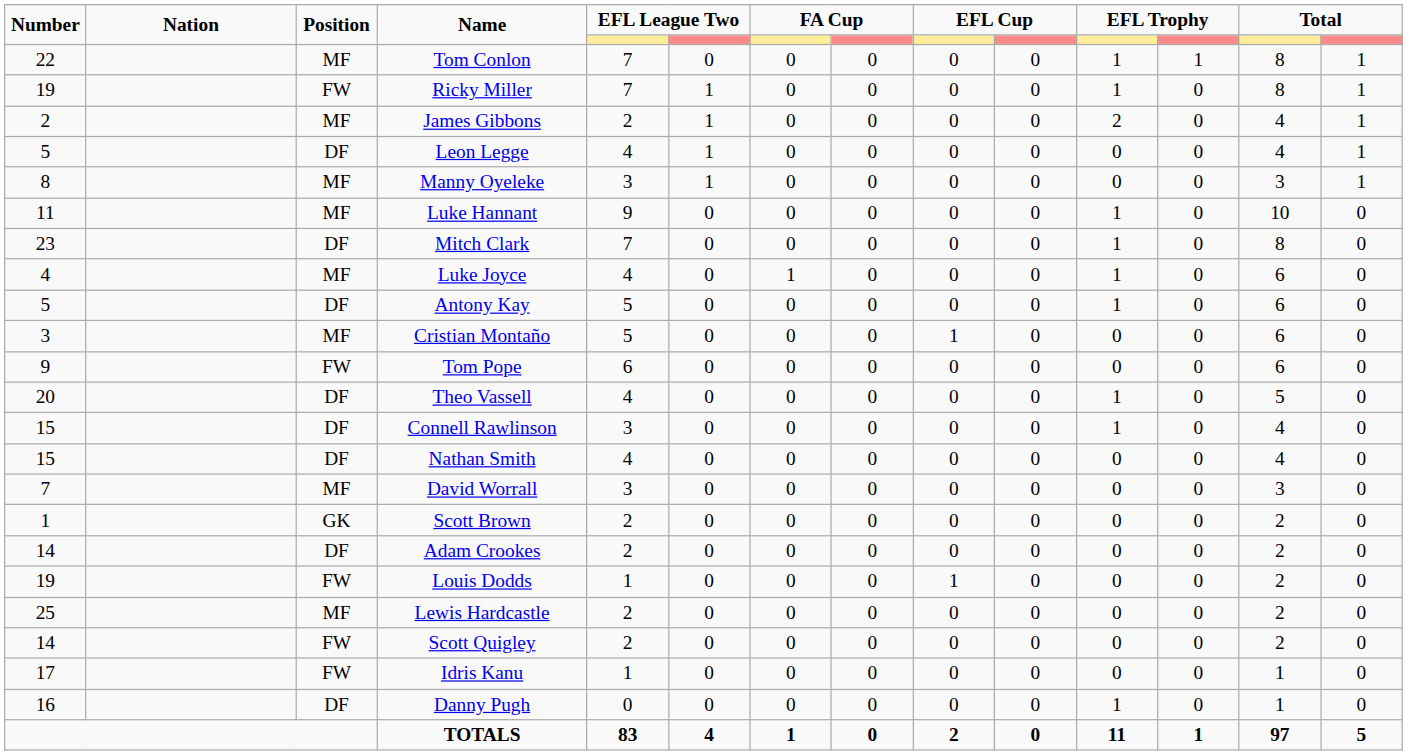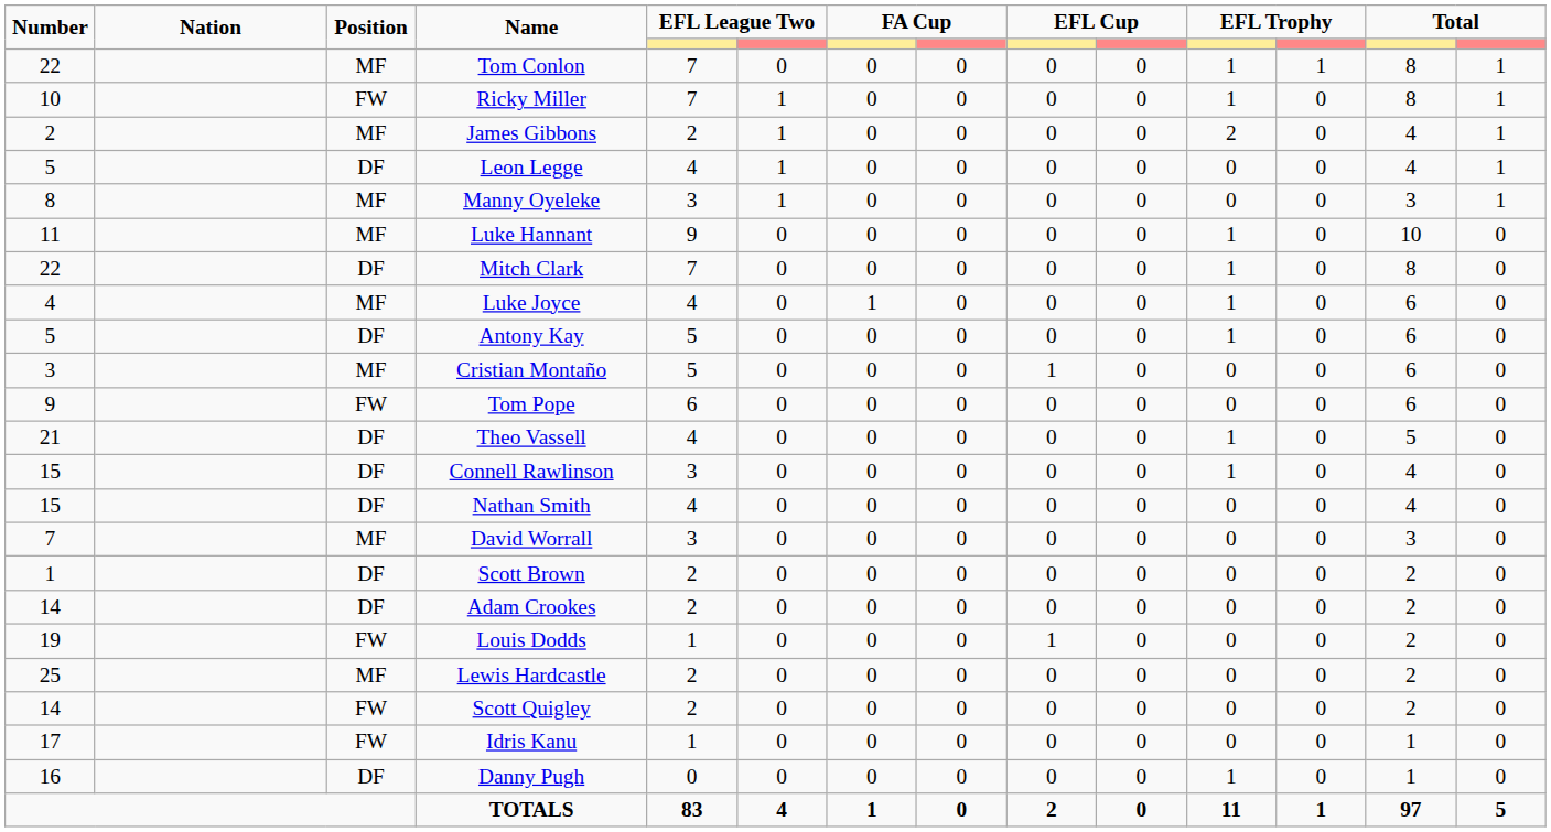 <table class="wikitable" style="font-size: 100%; text-align: center;">
 <tr>
 <td rowspan="2" width="60" align="center"><strong>Number</strong></td>
 <td rowspan="2" width="15%" align="center"><strong>Nation</strong></td>
 <td rowspan="2" width="60" align="center"><strong>Position</strong></td>
 <td rowspan="2" width="15%" align="center"><strong>Name</strong></td>
 <td colspan="2" align="center"><strong>EFL League Two</strong></td>
 <td colspan="2" align="center"><strong>FA Cup</strong></td>
 <td colspan="2" align="center"><strong>EFL Cup</strong></td>
 <td colspan="2" align="center"><strong>EFL Trophy</strong></td>
 <td colspan="2" align="center"><strong>Total</strong></td>
 </tr>
 <tr>
 <th width=60 style="background: #FFEE99"></th>
 <th width=60 style="background: #FF8888"></th>
 <th width=60 style="background: #FFEE99"></th>
 <th width=60 style="background: #FF8888"></th>
 <th width=60 style="background: #FFEE99"></th>
 <th width=60 style="background: #FF8888"></th>
 <th width=60 style="background: #FFEE99"></th>
 <th width=60 style="background: #FF8888"></th>
 <th width=60 style="background: #FFEE99"></th>
 <th width=60 style="background: #FF8888"></th>
 </tr>
 <tr>
 <td>22</td>
 <td></td>
 <td>MF</td>
 <td><a href='#'>Tom Conlon</a></td>
 <td>7</td>
 <td>0</td>
 <td>0</td>
 <td>0</td>
 <td>0</td>
 <td>0</td>
 <td>1</td>
 <td>1</td>
 <td>8</td>
 <td>1</td>
 </tr>
 <tr>
-<td>19</td>
+<td>10</td>
 <td></td>
 <td>FW</td>
 <td><a href='#'>Ricky Miller</a></td>
 <td>7</td>
 <td>1</td>
 <td>0</td>
 <td>0</td>
 <td>0</td>
 <td>0</td>
 <td>1</td>
 <td>0</td>
 <td>8</td>
 <td>1</td>
 </tr>
 <tr>
 <td>2</td>
 <td></td>
 <td>MF</td>
 <td><a href='#'>James Gibbons</a></td>
 <td>2</td>
 <td>1</td>
 <td>0</td>
 <td>0</td>
 <td>0</td>
 <td>0</td>
 <td>2</td>
 <td>0</td>
 <td>4</td>
 <td>1</td>
 </tr>
 <tr>
 <td>5</td>
 <td></td>
 <td>DF</td>
 <td><a href='#'>Leon Legge</a></td>
 <td>4</td>
 <td>1</td>
 <td>0</td>
 <td>0</td>
 <td>0</td>
 <td>0</td>
 <td>0</td>
 <td>0</td>
 <td>4</td>
 <td>1</td>
 </tr>
 <tr>
 <td>8</td>
 <td></td>
 <td>MF</td>
 <td><a href='#'>Manny Oyeleke</a></td>
 <td>3</td>
 <td>1</td>
 <td>0</td>
 <td>0</td>
 <td>0</td>
 <td>0</td>
 <td>0</td>
 <td>0</td>
 <td>3</td>
 <td>1</td>
 </tr>
 <tr>
 <td>11</td>
 <td></td>
 <td>MF</td>
 <td><a href='#'>Luke Hannant</a></td>
 <td>9</td>
 <td>0</td>
 <td>0</td>
 <td>0</td>
 <td>0</td>
 <td>0</td>
 <td>1</td>
 <td>0</td>
 <td>10</td>
 <td>0</td>
 </tr>
 <tr>
-<td>23</td>
+<td>22</td>
 <td></td>
 <td>DF</td>
 <td><a href='#'>Mitch Clark</a></td>
 <td>7</td>
 <td>0</td>
 <td>0</td>
 <td>0</td>
 <td>0</td>
 <td>0</td>
 <td>1</td>
 <td>0</td>
 <td>8</td>
 <td>0</td>
 </tr>
 <tr>
 <td>4</td>
 <td></td>
 <td>MF</td>
 <td><a href='#'>Luke Joyce</a></td>
 <td>4</td>
 <td>0</td>
 <td>1</td>
 <td>0</td>
 <td>0</td>
 <td>0</td>
 <td>1</td>
 <td>0</td>
 <td>6</td>
 <td>0</td>
 </tr>
 <tr>
 <td>5</td>
 <td></td>
 <td>DF</td>
 <td><a href='#'>Antony Kay</a></td>
 <td>5</td>
 <td>0</td>
 <td>0</td>
 <td>0</td>
 <td>0</td>
 <td>0</td>
 <td>1</td>
 <td>0</td>
 <td>6</td>
 <td>0</td>
 </tr>
 <tr>
 <td>3</td>
 <td></td>
 <td>MF</td>
 <td><a href='#'>Cristian Montaño</a></td>
 <td>5</td>
 <td>0</td>
 <td>0</td>
 <td>0</td>
 <td>1</td>
 <td>0</td>
 <td>0</td>
 <td>0</td>
 <td>6</td>
 <td>0</td>
 </tr>
 <tr>
 <td>9</td>
 <td></td>
 <td>FW</td>
 <td><a href='#'>Tom Pope</a></td>
 <td>6</td>
 <td>0</td>
 <td>0</td>
 <td>0</td>
 <td>0</td>
 <td>0</td>
 <td>0</td>
 <td>0</td>
 <td>6</td>
 <td>0</td>
 </tr>
 <tr>
-<td>20</td>
+<td>21</td>
 <td></td>
 <td>DF</td>
 <td><a href='#'>Theo Vassell</a></td>
 <td>4</td>
 <td>0</td>
 <td>0</td>
 <td>0</td>
 <td>0</td>
 <td>0</td>
 <td>1</td>
 <td>0</td>
 <td>5</td>
 <td>0</td>
 </tr>
 <tr>
 <td>15</td>
 <td></td>
 <td>DF</td>
 <td><a href='#'>Connell Rawlinson</a></td>
 <td>3</td>
 <td>0</td>
 <td>0</td>
 <td>0</td>
 <td>0</td>
 <td>0</td>
 <td>1</td>
 <td>0</td>
 <td>4</td>
 <td>0</td>
 </tr>
 <tr>
 <td>15</td>
 <td></td>
 <td>DF</td>
 <td><a href='#'>Nathan Smith</a></td>
 <td>4</td>
 <td>0</td>
 <td>0</td>
 <td>0</td>
 <td>0</td>
 <td>0</td>
 <td>0</td>
 <td>0</td>
 <td>4</td>
 <td>0</td>
 </tr>
 <tr>
 <td>7</td>
 <td></td>
 <td>MF</td>
 <td><a href='#'>David Worrall</a></td>
 <td>3</td>
 <td>0</td>
 <td>0</td>
 <td>0</td>
 <td>0</td>
 <td>0</td>
 <td>0</td>
 <td>0</td>
 <td>3</td>
 <td>0</td>
 </tr>
 <tr>
 <td>1</td>
 <td></td>
-<td>GK</td>
+<td>DF</td>
 <td><a href='#'>Scott Brown</a></td>
 <td>2</td>
 <td>0</td>
 <td>0</td>
 <td>0</td>
 <td>0</td>
 <td>0</td>
 <td>0</td>
 <td>0</td>
 <td>2</td>
 <td>0</td>
 </tr>
 <tr>
 <td>14</td>
 <td></td>
 <td>DF</td>
 <td><a href='#'>Adam Crookes</a></td>
 <td>2</td>
 <td>0</td>
 <td>0</td>
 <td>0</td>
 <td>0</td>
 <td>0</td>
 <td>0</td>
 <td>0</td>
 <td>2</td>
 <td>0</td>
 </tr>
 <tr>
 <td>19</td>
 <td></td>
 <td>FW</td>
 <td><a href='#'>Louis Dodds</a></td>
 <td>1</td>
 <td>0</td>
 <td>0</td>
 <td>0</td>
 <td>1</td>
 <td>0</td>
 <td>0</td>
 <td>0</td>
 <td>2</td>
 <td>0</td>
 </tr>
 <tr>
 <td>25</td>
 <td></td>
 <td>MF</td>
 <td><a href='#'>Lewis Hardcastle</a></td>
 <td>2</td>
 <td>0</td>
 <td>0</td>
 <td>0</td>
 <td>0</td>
 <td>0</td>
 <td>0</td>
 <td>0</td>
 <td>2</td>
 <td>0</td>
 </tr>
 <tr>
 <td>14</td>
 <td></td>
 <td>FW</td>
 <td><a href='#'>Scott Quigley</a></td>
 <td>2</td>
 <td>0</td>
 <td>0</td>
 <td>0</td>
 <td>0</td>
 <td>0</td>
 <td>0</td>
 <td>0</td>
 <td>2</td>
 <td>0</td>
 </tr>
 <tr>
 <td>17</td>
 <td></td>
 <td>FW</td>
 <td><a href='#'>Idris Kanu</a></td>
 <td>1</td>
 <td>0</td>
 <td>0</td>
 <td>0</td>
 <td>0</td>
 <td>0</td>
 <td>0</td>
 <td>0</td>
 <td>1</td>
 <td>0</td>
 </tr>
 <tr>
 <td>16</td>
 <td></td>
 <td>DF</td>
 <td><a href='#'>Danny Pugh</a></td>
 <td>0</td>
 <td>0</td>
 <td>0</td>
 <td>0</td>
 <td>0</td>
 <td>0</td>
 <td>1</td>
 <td>0</td>
 <td>1</td>
 <td>0</td>
 </tr>
 <tr>
 <td colspan="3"></td>
 <td><strong>TOTALS</strong></td>
 <td><strong>83</strong></td>
 <td><strong>4</strong></td>
 <td><strong>1</strong></td>
 <td><strong>0</strong></td>
 <td><strong>2</strong></td>
 <td><strong>0</strong></td>
 <td><strong>11</strong></td>
 <td><strong>1</strong></td>
 <td><strong>97</strong></td>
 <td><strong>5</strong></td>
 </tr>
 </table>
